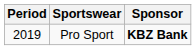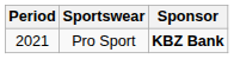 <table class="wikitable" style="text-align: center">
 <tr>
 <th>Period</th>
 <th>Sportswear</th>
 <th>Sponsor</th>
 </tr>
 <tr>
-<td>2019</td>
+<td>2021</td>
 <td> Pro Sport</td>
 <td rowspan=1><strong> KBZ Bank</strong></td>
 </tr>
 </table>
